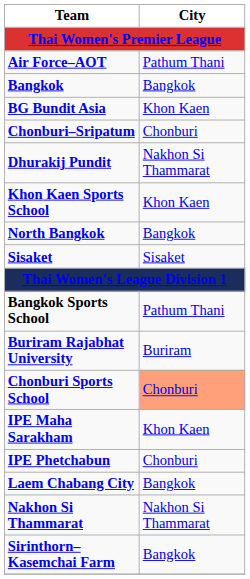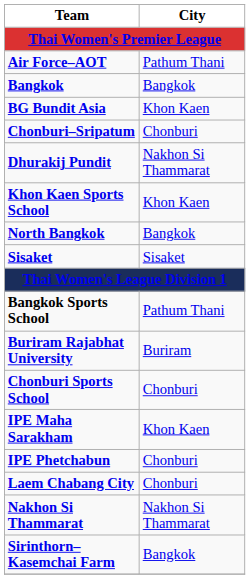 <table class="wikitable collapsible autocollapse" style="text-align:left; width:30%;">
 <tr>
 <th style="background:white">Team</th>
 <th style="background:white">City</th>
 </tr>
 <tr>
 <th style="background:#DB3131;" colspan="6"><a href='#'><span>Thai Women's Premier League</span></a></th>
 </tr>
 <tr>
 <td><strong><a href='#'>Air Force–AOT</a></strong></td>
 <td><a href='#'>Pathum Thani</a></td>
 </tr>
 <tr>
 <td><strong><a href='#'>Bangkok</a></strong></td>
 <td><a href='#'>Bangkok</a></td>
 </tr>
 <tr>
 <td><strong><a href='#'>BG Bundit Asia</a></strong></td>
 <td><a href='#'>Khon Kaen</a></td>
 </tr>
 <tr>
 <td><strong><a href='#'>Chonburi–Sripatum</a></strong></td>
 <td><a href='#'>Chonburi</a></td>
 </tr>
 <tr>
 <td><strong><a href='#'>Dhurakij Pundit</a></strong></td>
 <td><a href='#'>Nakhon Si Thammarat</a></td>
 </tr>
 <tr>
 <td><strong><a href='#'>Khon Kaen Sports School</a></strong></td>
 <td><a href='#'>Khon Kaen</a></td>
 </tr>
 <tr>
 <td><strong><a href='#'>North Bangkok</a></strong></td>
 <td><a href='#'>Bangkok</a></td>
 </tr>
 <tr>
 <td><strong><a href='#'>Sisaket</a></strong></td>
 <td><a href='#'>Sisaket</a></td>
 </tr>
 <tr>
 <th style="background:#1A2D5B;" colspan="6"><a href='#'><span>Thai Women's League Division 1</span></a></th>
 </tr>
 <tr>
 <td><strong>Bangkok Sports School</strong></td>
 <td><a href='#'>Pathum Thani</a></td>
 </tr>
 <tr>
 <td><strong><a href='#'>Buriram Rajabhat University</a></strong></td>
 <td><a href='#'>Buriram</a></td>
 </tr>
 <tr>
 <td><strong><a href='#'>Chonburi Sports School</a></strong></td>
-<td style="background: lightsalmon;"><a href='#'>Chonburi</a></td>
+<td><a href='#'>Chonburi</a></td>
 </tr>
 <tr>
 <td><strong><a href='#'>IPE Maha Sarakham</a></strong></td>
 <td><a href='#'>Khon Kaen</a></td>
 </tr>
 <tr>
 <td><strong><a href='#'>IPE Phetchabun</a></strong></td>
 <td><a href='#'>Chonburi</a></td>
 </tr>
 <tr>
 <td><strong><a href='#'>Laem Chabang City</a></strong></td>
-<td><a href='#'>Bangkok</a></td>
+<td><a href='#'>Chonburi</a></td>
 </tr>
 <tr>
 <td><strong><a href='#'>Nakhon Si Thammarat</a></strong></td>
 <td><a href='#'>Nakhon Si Thammarat</a></td>
 </tr>
 <tr>
 <td><strong><a href='#'>Sirinthorn–Kasemchai Farm</a></strong></td>
 <td><a href='#'>Bangkok</a></td>
 </tr>
 <tr>
 </tr>
 </table>
